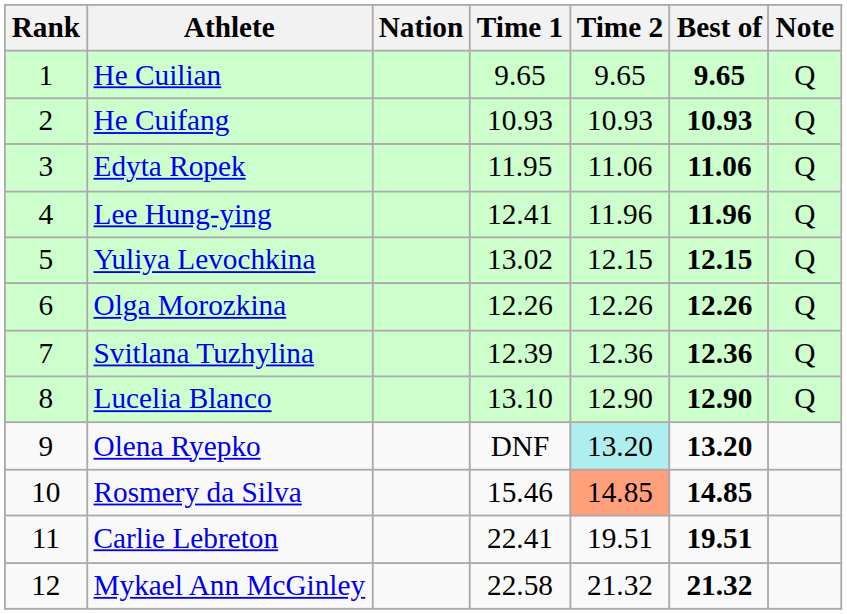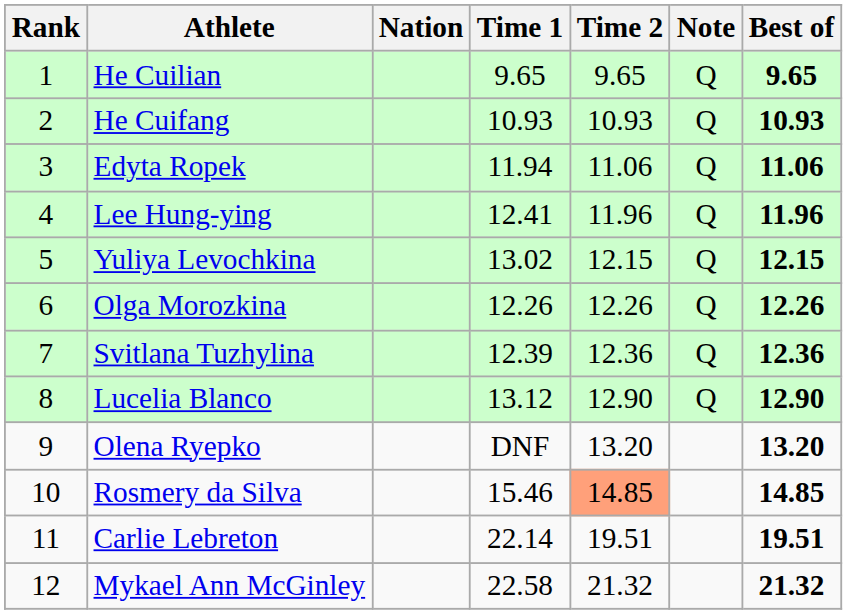 <table class="wikitable sortable" style="text-align:center">
 <tr>
 <th>Rank</th>
 <th>Athlete</th>
 <th>Nation</th>
 <th>Time 1</th>
 <th>Time 2</th>
+<th>Note</th>
 <th>Best of</th>
-<th>Note</th>
 </tr>
 <tr bgcolor=ccffcc>
 <td>1</td>
 <td align=left><a href='#'>He Cuilian</a></td>
 <td align=left></td>
 <td>9.65</td>
 <td>9.65</td>
+<td>Q</td>
 <td><strong>9.65</strong></td>
-<td>Q</td>
 </tr>
 <tr bgcolor=ccffcc>
 <td>2</td>
 <td align=left><a href='#'>He Cuifang</a></td>
 <td align=left></td>
 <td>10.93</td>
 <td>10.93</td>
+<td>Q</td>
 <td><strong>10.93</strong></td>
-<td>Q</td>
 </tr>
 <tr bgcolor=ccffcc>
 <td>3</td>
 <td align=left><a href='#'>Edyta Ropek</a></td>
 <td align=left></td>
-<td>11.95</td>
+<td>11.94</td>
 <td>11.06</td>
+<td>Q</td>
 <td><strong>11.06</strong></td>
-<td>Q</td>
 </tr>
 <tr bgcolor=ccffcc>
 <td>4</td>
 <td align=left><a href='#'>Lee Hung-ying</a></td>
 <td align=left></td>
 <td>12.41</td>
 <td>11.96</td>
+<td>Q</td>
 <td><strong>11.96</strong></td>
-<td>Q</td>
 </tr>
 <tr bgcolor=ccffcc>
 <td>5</td>
 <td align=left><a href='#'>Yuliya Levochkina</a></td>
 <td align=left></td>
 <td>13.02</td>
 <td>12.15</td>
+<td>Q</td>
 <td><strong>12.15</strong></td>
-<td>Q</td>
 </tr>
 <tr bgcolor=ccffcc>
 <td>6</td>
 <td align=left><a href='#'>Olga Morozkina</a></td>
 <td align=left></td>
 <td>12.26</td>
 <td>12.26</td>
+<td>Q</td>
 <td><strong>12.26</strong></td>
-<td>Q</td>
 </tr>
 <tr bgcolor=ccffcc>
 <td>7</td>
 <td align=left><a href='#'>Svitlana Tuzhylina</a></td>
 <td align=left></td>
 <td>12.39</td>
 <td>12.36</td>
+<td>Q</td>
 <td><strong>12.36</strong></td>
-<td>Q</td>
 </tr>
 <tr bgcolor=ccffcc>
 <td>8</td>
 <td align=left><a href='#'>Lucelia Blanco</a></td>
 <td align=left></td>
-<td>13.10</td>
+<td>13.12</td>
 <td>12.90</td>
+<td>Q</td>
 <td><strong>12.90</strong></td>
-<td>Q</td>
 </tr>
 <tr>
 <td>9</td>
 <td align=left><a href='#'>Olena Ryepko</a></td>
 <td align=left></td>
 <td>DNF</td>
-<td style="background: paleturquoise;">13.20</td>
+<td>13.20</td>
+<td></td>
 <td><strong>13.20</strong></td>
-<td></td>
 </tr>
 <tr>
 <td>10</td>
 <td align=left><a href='#'>Rosmery da Silva</a></td>
 <td align=left></td>
 <td>15.46</td>
 <td style="background: lightsalmon;">14.85</td>
+<td></td>
 <td><strong>14.85</strong></td>
-<td></td>
 </tr>
 <tr>
 <td>11</td>
 <td align=left><a href='#'>Carlie Lebreton</a></td>
 <td align=left></td>
-<td>22.41</td>
+<td>22.14</td>
 <td>19.51</td>
+<td></td>
 <td><strong>19.51</strong></td>
-<td></td>
 </tr>
 <tr>
 <td>12</td>
 <td align=left><a href='#'>Mykael Ann McGinley</a></td>
 <td align=left></td>
 <td>22.58</td>
 <td>21.32</td>
+<td></td>
 <td><strong>21.32</strong></td>
-<td></td>
 </tr>
 </table>
